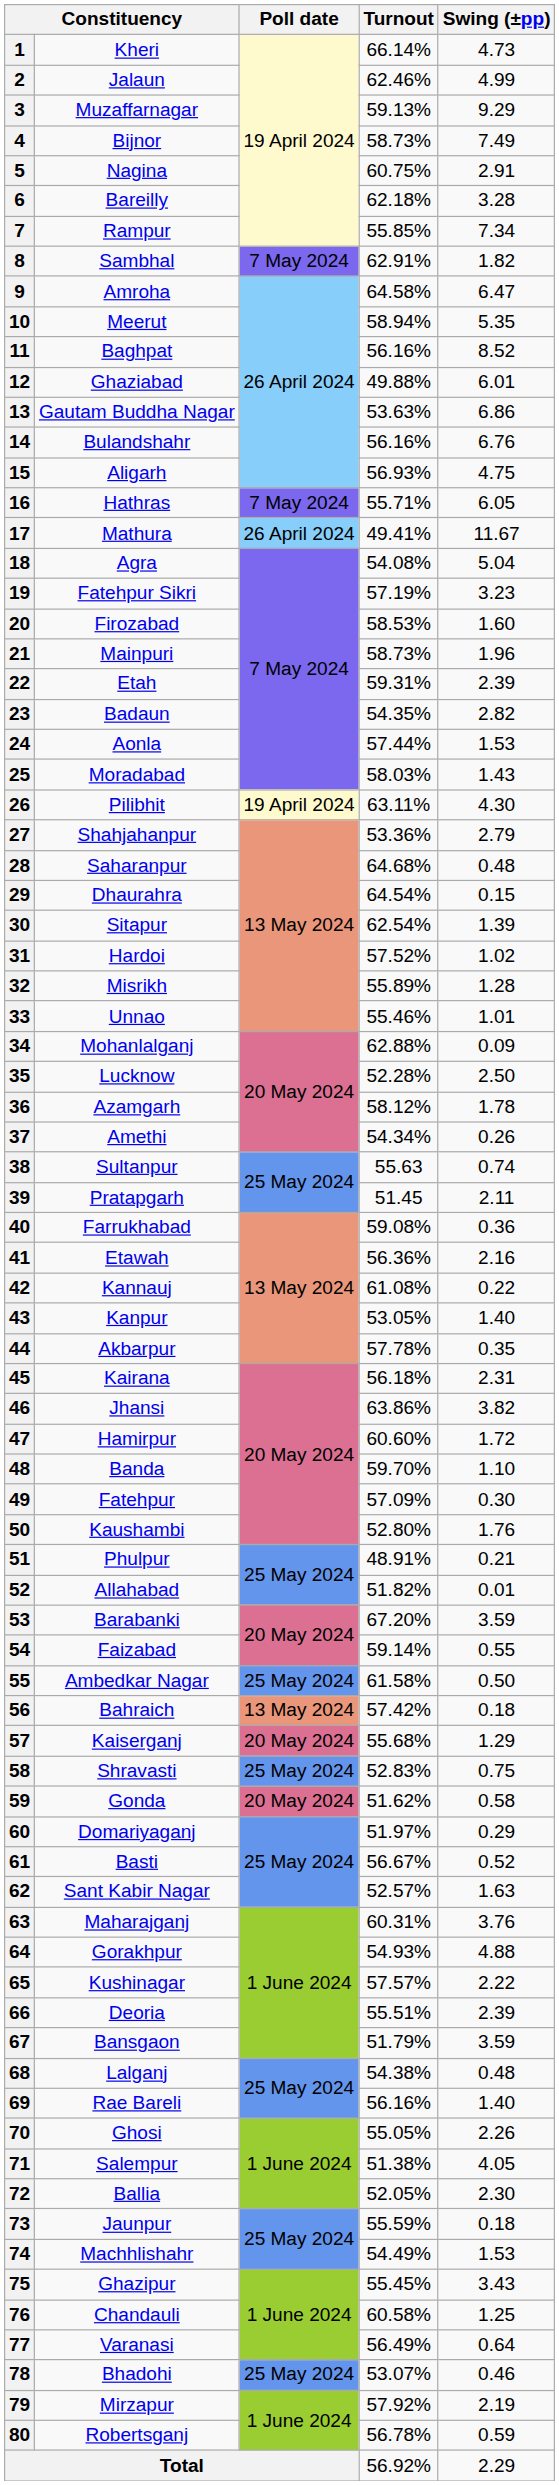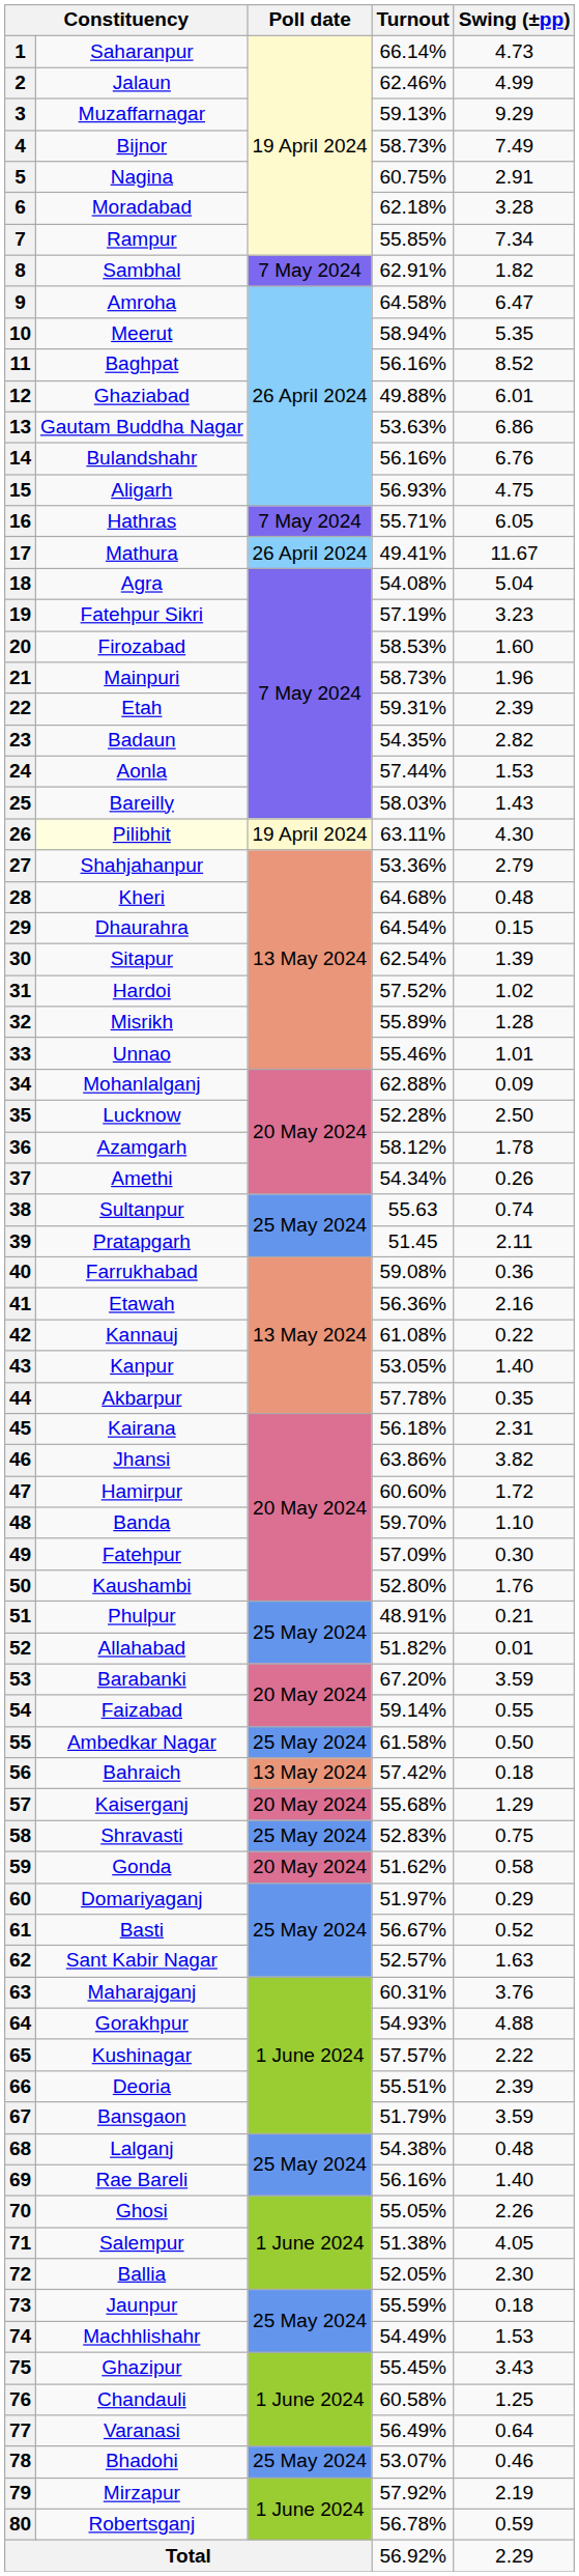 <table class="wikitable sortable" style="text-align:center;">
 <tr>
 <th colspan="2">Constituency</th>
 <th>Poll date</th>
 <th>Turnout</th>
 <th>Swing (±<a href='#'>pp</a>)</th>
 </tr>
 <tr>
 <th>1</th>
-<td><a href='#'>Kheri</a></td>
+<td><a href='#'>Saharanpur</a></td>
 <td rowspan="7" bgcolor=#FFFACD>19 April 2024</td>
 <td>66.14%</td>
 <td> 4.73</td>
 </tr>
 <tr>
 <th>2</th>
 <td><a href='#'>Jalaun</a></td>
 <td>62.46%</td>
 <td> 4.99</td>
 </tr>
 <tr>
 <th>3</th>
 <td><a href='#'>Muzaffarnagar</a></td>
 <td>59.13%</td>
 <td> 9.29</td>
 </tr>
 <tr>
 <th>4</th>
 <td><a href='#'>Bijnor</a></td>
 <td>58.73%</td>
 <td> 7.49</td>
 </tr>
 <tr>
 <th>5</th>
 <td><a href='#'>Nagina</a></td>
 <td>60.75%</td>
 <td> 2.91</td>
 </tr>
 <tr>
 <th>6</th>
-<td><a href='#'>Bareilly</a></td>
+<td><a href='#'>Moradabad</a></td>
 <td>62.18%</td>
 <td> 3.28</td>
 </tr>
 <tr>
 <th>7</th>
 <td><a href='#'>Rampur</a></td>
 <td>55.85%</td>
 <td> 7.34</td>
 </tr>
 <tr>
 <th>8</th>
 <td><a href='#'>Sambhal</a></td>
 <td bgcolor=#7B68EE>7 May 2024</td>
 <td>62.91%</td>
 <td> 1.82</td>
 </tr>
 <tr>
 <th>9</th>
 <td><a href='#'>Amroha</a></td>
 <td rowspan="7" bgcolor=#87CEFA>26 April 2024</td>
 <td>64.58%</td>
 <td> 6.47</td>
 </tr>
 <tr>
 <th>10</th>
 <td><a href='#'>Meerut</a></td>
 <td>58.94%</td>
 <td> 5.35</td>
 </tr>
 <tr>
 <th>11</th>
 <td><a href='#'>Baghpat</a></td>
 <td>56.16%</td>
 <td> 8.52</td>
 </tr>
 <tr>
 <th>12</th>
 <td><a href='#'>Ghaziabad</a></td>
 <td>49.88%</td>
 <td> 6.01</td>
 </tr>
 <tr>
 <th>13</th>
 <td><a href='#'>Gautam Buddha Nagar</a></td>
 <td>53.63%</td>
 <td> 6.86</td>
 </tr>
 <tr>
 <th>14</th>
 <td><a href='#'>Bulandshahr</a></td>
 <td>56.16%</td>
 <td> 6.76</td>
 </tr>
 <tr>
 <th>15</th>
 <td><a href='#'>Aligarh</a></td>
 <td>56.93%</td>
 <td> 4.75</td>
 </tr>
 <tr>
 <th>16</th>
 <td><a href='#'>Hathras</a></td>
 <td bgcolor=#7B68EE>7 May 2024</td>
 <td>55.71%</td>
 <td> 6.05</td>
 </tr>
 <tr>
 <th>17</th>
 <td><a href='#'>Mathura</a></td>
 <td bgcolor=#87CEFA>26 April 2024</td>
 <td>49.41%</td>
 <td> 11.67</td>
 </tr>
 <tr>
 <th>18</th>
 <td><a href='#'>Agra</a></td>
 <td rowspan="8" bgcolor=#7B68EE>7 May 2024</td>
 <td>54.08%</td>
 <td> 5.04</td>
 </tr>
 <tr>
 <th>19</th>
 <td><a href='#'>Fatehpur Sikri</a></td>
 <td>57.19%</td>
 <td> 3.23</td>
 </tr>
 <tr>
 <th>20</th>
 <td><a href='#'>Firozabad</a></td>
 <td>58.53%</td>
 <td> 1.60</td>
 </tr>
 <tr>
 <th>21</th>
 <td><a href='#'>Mainpuri</a></td>
 <td>58.73%</td>
 <td> 1.96</td>
 </tr>
 <tr>
 <th>22</th>
 <td><a href='#'>Etah</a></td>
 <td>59.31%</td>
 <td> 2.39</td>
 </tr>
 <tr>
 <th>23</th>
 <td><a href='#'>Badaun</a></td>
 <td>54.35%</td>
 <td> 2.82</td>
 </tr>
 <tr>
 <th>24</th>
 <td><a href='#'>Aonla</a></td>
 <td>57.44%</td>
 <td> 1.53</td>
 </tr>
 <tr>
 <th>25</th>
-<td><a href='#'>Moradabad</a></td>
+<td><a href='#'>Bareilly</a></td>
 <td>58.03%</td>
 <td> 1.43</td>
 </tr>
 <tr>
 <th>26</th>
-<td><a href='#'>Pilibhit</a></td>
+<td style="background: lightyellow;"><a href='#'>Pilibhit</a></td>
 <td bgcolor=#FFFACD>19 April 2024</td>
 <td>63.11%</td>
 <td> 4.30</td>
 </tr>
 <tr>
 <th>27</th>
 <td><a href='#'>Shahjahanpur</a></td>
 <td rowspan="7" bgcolor=#E9967A>13 May 2024</td>
 <td>53.36%</td>
 <td> 2.79</td>
 </tr>
 <tr>
 <th>28</th>
-<td><a href='#'>Saharanpur</a></td>
+<td><a href='#'>Kheri</a></td>
 <td>64.68%</td>
 <td> 0.48</td>
 </tr>
 <tr>
 <th>29</th>
 <td><a href='#'>Dhaurahra</a></td>
 <td>64.54%</td>
 <td> 0.15</td>
 </tr>
 <tr>
 <th>30</th>
 <td><a href='#'>Sitapur</a></td>
 <td>62.54%</td>
 <td> 1.39</td>
 </tr>
 <tr>
 <th>31</th>
 <td><a href='#'>Hardoi</a></td>
 <td>57.52%</td>
 <td> 1.02</td>
 </tr>
 <tr>
 <th>32</th>
 <td><a href='#'>Misrikh</a></td>
 <td>55.89%</td>
 <td> 1.28</td>
 </tr>
 <tr>
 <th>33</th>
 <td><a href='#'>Unnao</a></td>
 <td>55.46%</td>
 <td> 1.01</td>
 </tr>
 <tr>
 <th>34</th>
 <td><a href='#'>Mohanlalganj</a></td>
 <td rowspan="4" bgcolor=#DB7093>20 May 2024</td>
 <td>62.88%</td>
 <td> 0.09</td>
 </tr>
 <tr>
 <th>35</th>
 <td><a href='#'>Lucknow</a></td>
 <td>52.28%</td>
 <td> 2.50</td>
 </tr>
 <tr>
 <th>36</th>
 <td><a href='#'>Azamgarh</a></td>
 <td>58.12%</td>
 <td> 1.78</td>
 </tr>
 <tr>
 <th>37</th>
 <td><a href='#'>Amethi</a></td>
 <td>54.34%</td>
 <td> 0.26</td>
 </tr>
 <tr>
 <th>38</th>
 <td><a href='#'>Sultanpur</a></td>
 <td rowspan="2" bgcolor=#6495ED>25 May 2024</td>
 <td>55.63</td>
 <td> 0.74</td>
 </tr>
 <tr>
 <th>39</th>
 <td><a href='#'>Pratapgarh</a></td>
 <td>51.45</td>
 <td> 2.11</td>
 </tr>
 <tr>
 <th>40</th>
 <td><a href='#'>Farrukhabad</a></td>
 <td rowspan="5" bgcolor=#E9967A>13 May 2024</td>
 <td>59.08%</td>
 <td> 0.36</td>
 </tr>
 <tr>
 <th>41</th>
 <td><a href='#'>Etawah</a></td>
 <td>56.36%</td>
 <td> 2.16</td>
 </tr>
 <tr>
 <th>42</th>
 <td><a href='#'>Kannauj</a></td>
 <td>61.08%</td>
 <td> 0.22</td>
 </tr>
 <tr>
 <th>43</th>
 <td><a href='#'>Kanpur</a></td>
 <td>53.05%</td>
 <td> 1.40</td>
 </tr>
 <tr>
 <th>44</th>
 <td><a href='#'>Akbarpur</a></td>
 <td>57.78%</td>
 <td> 0.35</td>
 </tr>
 <tr>
 <th>45</th>
 <td><a href='#'>Kairana</a></td>
 <td rowspan="6" bgcolor=#DB7093>20 May 2024</td>
 <td>56.18%</td>
 <td> 2.31</td>
 </tr>
 <tr>
 <th>46</th>
 <td><a href='#'>Jhansi</a></td>
 <td>63.86%</td>
 <td> 3.82</td>
 </tr>
 <tr>
 <th>47</th>
 <td><a href='#'>Hamirpur</a></td>
 <td>60.60%</td>
 <td> 1.72</td>
 </tr>
 <tr>
 <th>48</th>
 <td><a href='#'>Banda</a></td>
 <td>59.70%</td>
 <td> 1.10</td>
 </tr>
 <tr>
 <th>49</th>
 <td><a href='#'>Fatehpur</a></td>
 <td>57.09%</td>
 <td> 0.30</td>
 </tr>
 <tr>
 <th>50</th>
 <td><a href='#'>Kaushambi</a></td>
 <td>52.80%</td>
 <td> 1.76</td>
 </tr>
 <tr>
 <th>51</th>
 <td><a href='#'>Phulpur</a></td>
 <td rowspan="2" bgcolor=#6495ED>25 May 2024</td>
 <td>48.91%</td>
 <td> 0.21</td>
 </tr>
 <tr>
 <th>52</th>
 <td><a href='#'>Allahabad</a></td>
 <td>51.82%</td>
 <td> 0.01</td>
 </tr>
 <tr>
 <th>53</th>
 <td><a href='#'>Barabanki</a></td>
 <td rowspan="2" bgcolor=#DB7093>20 May 2024</td>
 <td>67.20%</td>
 <td> 3.59</td>
 </tr>
 <tr>
 <th>54</th>
 <td><a href='#'>Faizabad</a></td>
 <td>59.14%</td>
 <td> 0.55</td>
 </tr>
 <tr>
 <th>55</th>
 <td><a href='#'>Ambedkar Nagar</a></td>
 <td bgcolor=#6495ED>25 May 2024</td>
 <td>61.58%</td>
 <td> 0.50</td>
 </tr>
 <tr>
 <th>56</th>
 <td><a href='#'>Bahraich</a></td>
 <td bgcolor=#E9967A>13 May 2024</td>
 <td>57.42%</td>
 <td> 0.18</td>
 </tr>
 <tr>
 <th>57</th>
 <td><a href='#'>Kaiserganj</a></td>
 <td bgcolor=#DB7093>20 May 2024</td>
 <td>55.68%</td>
 <td> 1.29</td>
 </tr>
 <tr>
 <th>58</th>
 <td><a href='#'>Shravasti</a></td>
 <td bgcolor=#6495ED>25 May 2024</td>
 <td>52.83%</td>
 <td> 0.75</td>
 </tr>
 <tr>
 <th>59</th>
 <td><a href='#'>Gonda</a></td>
 <td bgcolor=#DB7093>20 May 2024</td>
 <td>51.62%</td>
 <td> 0.58</td>
 </tr>
 <tr>
 <th>60</th>
 <td><a href='#'>Domariyaganj</a></td>
 <td rowspan="3" bgcolor=#6495ED>25 May 2024</td>
 <td>51.97%</td>
 <td> 0.29</td>
 </tr>
 <tr>
 <th>61</th>
 <td><a href='#'>Basti</a></td>
 <td>56.67%</td>
 <td> 0.52</td>
 </tr>
 <tr>
 <th>62</th>
 <td><a href='#'>Sant Kabir Nagar</a></td>
 <td>52.57%</td>
 <td> 1.63</td>
 </tr>
 <tr>
 <th>63</th>
 <td><a href='#'>Maharajganj</a></td>
 <td rowspan="5" bgcolor=#9ACD32>1 June 2024</td>
 <td>60.31%</td>
 <td> 3.76</td>
 </tr>
 <tr>
 <th>64</th>
 <td><a href='#'>Gorakhpur</a></td>
 <td>54.93%</td>
 <td> 4.88</td>
 </tr>
 <tr>
 <th>65</th>
 <td><a href='#'>Kushinagar</a></td>
 <td>57.57%</td>
 <td> 2.22</td>
 </tr>
 <tr>
 <th>66</th>
 <td><a href='#'>Deoria</a></td>
 <td>55.51%</td>
 <td> 2.39</td>
 </tr>
 <tr>
 <th>67</th>
 <td><a href='#'>Bansgaon</a></td>
 <td>51.79%</td>
 <td> 3.59</td>
 </tr>
 <tr>
 <th>68</th>
 <td><a href='#'>Lalganj</a></td>
 <td rowspan="2" bgcolor=#6495ED>25 May 2024</td>
 <td>54.38%</td>
 <td> 0.48</td>
 </tr>
 <tr>
 <th>69</th>
 <td><a href='#'>Rae Bareli</a></td>
 <td>56.16%</td>
 <td> 1.40</td>
 </tr>
 <tr>
 <th>70</th>
 <td><a href='#'>Ghosi</a></td>
 <td rowspan="3" bgcolor=#9ACD32>1 June 2024</td>
 <td>55.05%</td>
 <td> 2.26</td>
 </tr>
 <tr>
 <th>71</th>
 <td><a href='#'>Salempur</a></td>
 <td>51.38%</td>
 <td> 4.05</td>
 </tr>
 <tr>
 <th>72</th>
 <td><a href='#'>Ballia</a></td>
 <td>52.05%</td>
 <td> 2.30</td>
 </tr>
 <tr>
 <th>73</th>
 <td><a href='#'>Jaunpur</a></td>
 <td rowspan="2" bgcolor=#6495ED>25 May 2024</td>
 <td>55.59%</td>
 <td> 0.18</td>
 </tr>
 <tr>
 <th>74</th>
 <td><a href='#'>Machhlishahr</a></td>
 <td>54.49%</td>
 <td> 1.53</td>
 </tr>
 <tr>
 <th>75</th>
 <td><a href='#'>Ghazipur</a></td>
 <td rowspan="3" bgcolor=#9ACD32>1 June 2024</td>
 <td>55.45%</td>
 <td> 3.43</td>
 </tr>
 <tr>
 <th>76</th>
 <td><a href='#'>Chandauli</a></td>
 <td>60.58%</td>
 <td> 1.25</td>
 </tr>
 <tr>
 <th>77</th>
 <td><a href='#'>Varanasi</a></td>
 <td>56.49%</td>
 <td> 0.64</td>
 </tr>
 <tr>
 <th>78</th>
 <td><a href='#'>Bhadohi</a></td>
 <td bgcolor=#6495ED>25 May 2024</td>
 <td>53.07%</td>
 <td> 0.46</td>
 </tr>
 <tr>
 <th>79</th>
 <td><a href='#'>Mirzapur</a></td>
 <td rowspan="2" bgcolor=#9ACD32>1 June 2024</td>
 <td>57.92%</td>
 <td> 2.19</td>
 </tr>
 <tr>
 <th>80</th>
 <td><a href='#'>Robertsganj</a></td>
 <td>56.78%</td>
 <td> 0.59</td>
 </tr>
 <tr>
 <th colspan="3">Total</th>
 <td>56.92%</td>
 <td> 2.29</td>
 </tr>
 </table>
